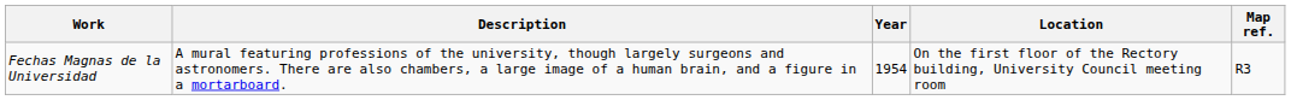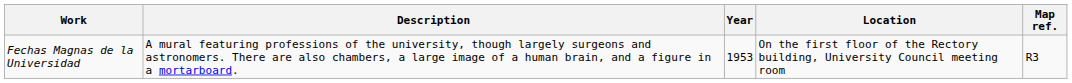 <table class="wikitable">
 <tr>
 <th>Work</th>
 <th>Description</th>
 <th>Year</th>
 <th>Location</th>
 <th>Map ref.</th>
 </tr>
 <tr>
 <td><em>Fechas Magnas de la Universidad</em></td>
 <td>A mural featuring professions of the university, though largely surgeons and astronomers. There are also chambers, a large image of a human brain, and a figure in a <a href='#'>mortarboard</a>.</td>
-<td>1954</td>
+<td>1953</td>
 <td>On the first floor of the Rectory building, University Council meeting room</td>
 <td>R3</td>
 </tr>
 </table>
